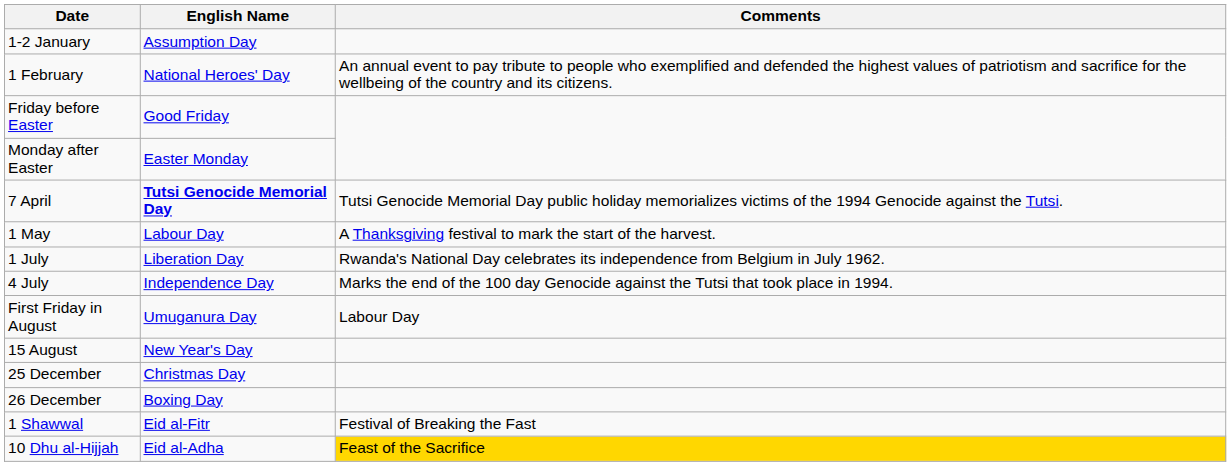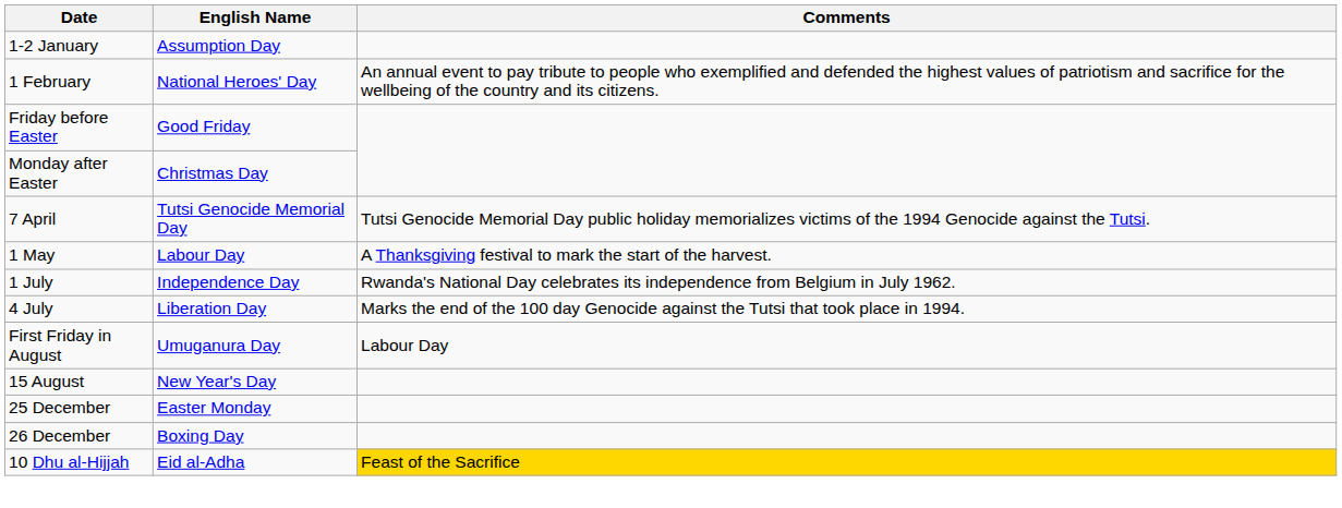 <table class="wikitable" style="border-right:solid 1px #aaa; border-bottom:solid 1px #aaa; margin-right:4px;">
 <tr>
 <th>Date</th>
 <th>English Name</th>
 <th>Comments</th>
 </tr>
 <tr>
 <td>1-2 January</td>
 <td><a href='#'>Assumption Day</a></td>
 </tr>
 <tr>
 <td>1 February</td>
 <td><a href='#'>National Heroes' Day</a></td>
 <td>An annual event to pay tribute to people who exemplified and defended the highest values of patriotism and sacrifice for the wellbeing of the country and its citizens.</td>
 </tr>
 <tr>
 <td>Friday before <a href='#'>Easter</a></td>
 <td><a href='#'>Good Friday</a></td>
 </tr>
 <tr>
 <td>Monday after Easter</td>
-<td><a href='#'>Easter Monday</a></td>
+<td><a href='#'>Christmas Day</a></td>
 </tr>
 <tr>
 <td>7 April</td>
-<td><strong><a href='#'>Tutsi Genocide Memorial Day</a></strong></td>
+<td><a href='#'>Tutsi Genocide Memorial Day</a></td>
 <td>Tutsi Genocide Memorial Day public holiday memorializes victims of the 1994 Genocide against the <a href='#'>Tutsi</a>.</td>
 </tr>
 <tr>
 <td>1 May</td>
 <td><a href='#'>Labour Day</a></td>
 <td>A <a href='#'>Thanksgiving</a> festival to mark the start of the harvest.</td>
 </tr>
 <tr>
 <td>1 July</td>
-<td><a href='#'>Liberation Day</a></td>
+<td><a href='#'>Independence Day</a></td>
 <td>Rwanda's National Day celebrates its independence from Belgium in July 1962.</td>
 </tr>
 <tr>
 <td>4 July</td>
-<td><a href='#'>Independence Day</a></td>
+<td><a href='#'>Liberation Day</a></td>
 <td>Marks the end of the 100 day Genocide against the Tutsi that took place in 1994.</td>
 </tr>
 <tr>
 <td>First Friday in August</td>
 <td><a href='#'>Umuganura Day</a></td>
 <td>Labour Day</td>
 </tr>
 <tr>
 <td>15 August</td>
 <td><a href='#'>New Year's Day</a></td>
 </tr>
 <tr>
 <td>25 December</td>
-<td><a href='#'>Christmas Day</a></td>
+<td><a href='#'>Easter Monday</a></td>
 <td></td>
 </tr>
 <tr>
 <td>26 December</td>
 <td><a href='#'>Boxing Day</a></td>
 </tr>
 <tr>
-<td>1 <a href='#'>Shawwal</a></td>
-<td><a href='#'>Eid al-Fitr</a></td>
-<td>Festival of Breaking the Fast</td>
-</tr>
-<tr>
 <td>10 <a href='#'>Dhu al-Hijjah</a></td>
 <td><a href='#'>Eid al-Adha</a></td>
 <td style="background: gold;">Feast of the Sacrifice</td>
 </tr>
 </table>
